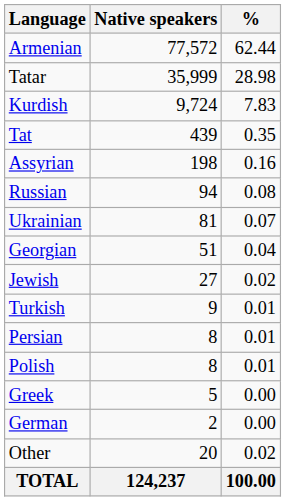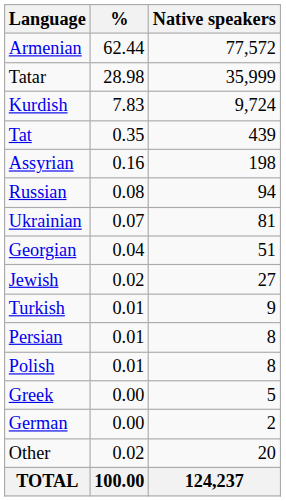 <table class="wikitable sortable">
 <tr>
 <th>Language</th>
+<th>%</th>
 <th>Native speakers</th>
-<th>%</th>
 </tr>
 <tr>
 <td><a href='#'>Armenian</a></td>
+<td align="right">62.44</td>
 <td align="right">77,572</td>
-<td align="right">62.44</td>
 </tr>
 <tr>
 <td>Tatar</td>
+<td align="right">28.98</td>
 <td align="right">35,999</td>
-<td align="right">28.98</td>
 </tr>
 <tr>
 <td><a href='#'>Kurdish</a></td>
+<td align="right">7.83</td>
 <td align="right">9,724</td>
-<td align="right">7.83</td>
 </tr>
 <tr>
 <td><a href='#'>Tat</a></td>
+<td align="right">0.35</td>
 <td align="right">439</td>
-<td align="right">0.35</td>
 </tr>
 <tr>
 <td><a href='#'>Assyrian</a></td>
+<td align="right">0.16</td>
 <td align="right">198</td>
-<td align="right">0.16</td>
 </tr>
 <tr>
 <td><a href='#'>Russian</a></td>
+<td align="right">0.08</td>
 <td align="right">94</td>
-<td align="right">0.08</td>
 </tr>
 <tr>
 <td><a href='#'>Ukrainian</a></td>
+<td align="right">0.07</td>
 <td align="right">81</td>
-<td align="right">0.07</td>
 </tr>
 <tr>
 <td><a href='#'>Georgian</a></td>
+<td align="right">0.04</td>
 <td align="right">51</td>
-<td align="right">0.04</td>
 </tr>
 <tr>
 <td><a href='#'>Jewish</a></td>
+<td align="right">0.02</td>
 <td align="right">27</td>
-<td align="right">0.02</td>
 </tr>
 <tr>
 <td><a href='#'>Turkish</a></td>
+<td align="right">0.01</td>
 <td align="right">9</td>
-<td align="right">0.01</td>
 </tr>
 <tr>
 <td><a href='#'>Persian</a></td>
+<td align="right">0.01</td>
 <td align="right">8</td>
-<td align="right">0.01</td>
 </tr>
 <tr>
 <td><a href='#'>Polish</a></td>
+<td align="right">0.01</td>
 <td align="right">8</td>
-<td align="right">0.01</td>
 </tr>
 <tr>
 <td><a href='#'>Greek</a></td>
+<td align="right">0.00</td>
 <td align="right">5</td>
-<td align="right">0.00</td>
 </tr>
 <tr>
 <td><a href='#'>German</a></td>
+<td align="right">0.00</td>
 <td align="right">2</td>
-<td align="right">0.00</td>
 </tr>
 <tr>
 <td>Other</td>
+<td align="right">0.02</td>
 <td align="right">20</td>
-<td align="right">0.02</td>
 </tr>
 <tr>
 <th>TOTAL</th>
+<th>100.00</th>
 <th>124,237</th>
-<th>100.00</th>
 </tr>
 </table>
